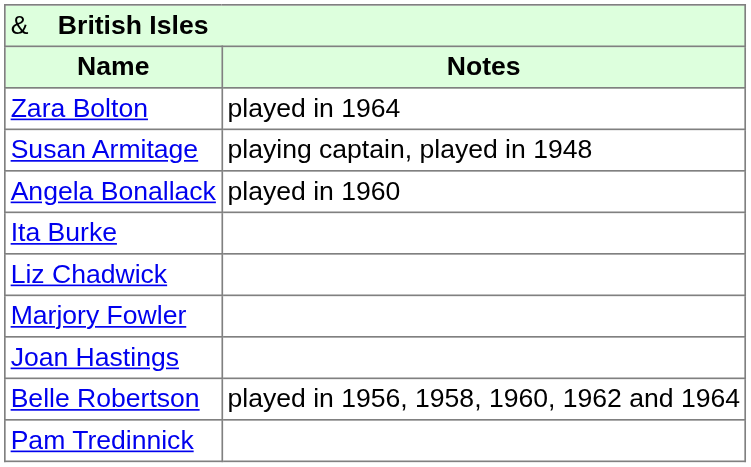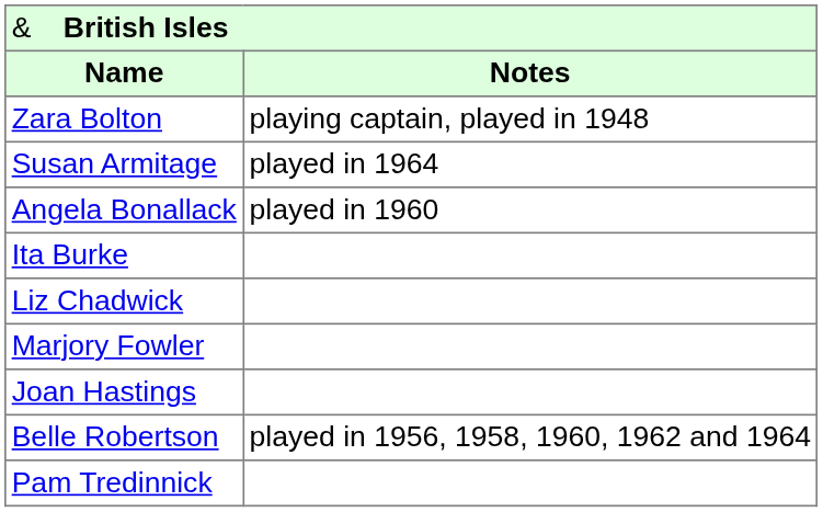 <table border="1" cellpadding="3" style="border-collapse: collapse;">
 <tr style="background:#ddffdd;">
 <td colspan=5> &    <strong>British Isles</strong></td>
 </tr>
 <tr style="background:#ddffdd;">
 <th>Name</th>
 <th>Notes</th>
 </tr>
 <tr>
 <td> <a href='#'>Zara Bolton</a></td>
-<td>played in 1964</td>
+<td>playing captain, played in 1948</td>
 </tr>
 <tr>
 <td> <a href='#'>Susan Armitage</a></td>
-<td>playing captain, played in 1948</td>
+<td>played in 1964</td>
 </tr>
 <tr>
 <td> <a href='#'>Angela Bonallack</a></td>
 <td>played in 1960</td>
 </tr>
 <tr>
 <td> <a href='#'>Ita Burke</a></td>
 <td></td>
 </tr>
 <tr>
 <td> <a href='#'>Liz Chadwick</a></td>
 <td></td>
 </tr>
 <tr>
 <td> <a href='#'>Marjory Fowler</a></td>
 <td></td>
 </tr>
 <tr>
 <td> <a href='#'>Joan Hastings</a></td>
 <td></td>
 </tr>
 <tr>
 <td> <a href='#'>Belle Robertson</a></td>
 <td>played in 1956, 1958, 1960, 1962 and 1964</td>
 </tr>
 <tr>
 <td> <a href='#'>Pam Tredinnick</a></td>
 <td></td>
 </tr>
 </table>
